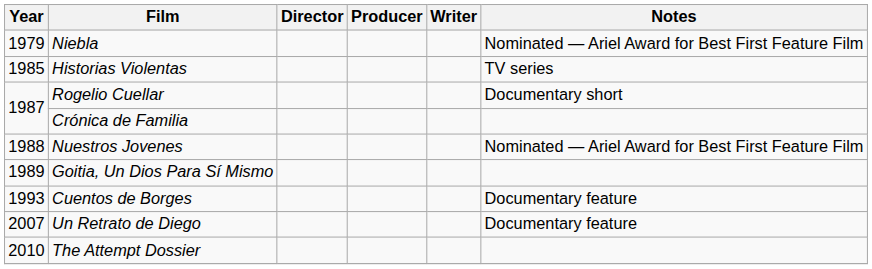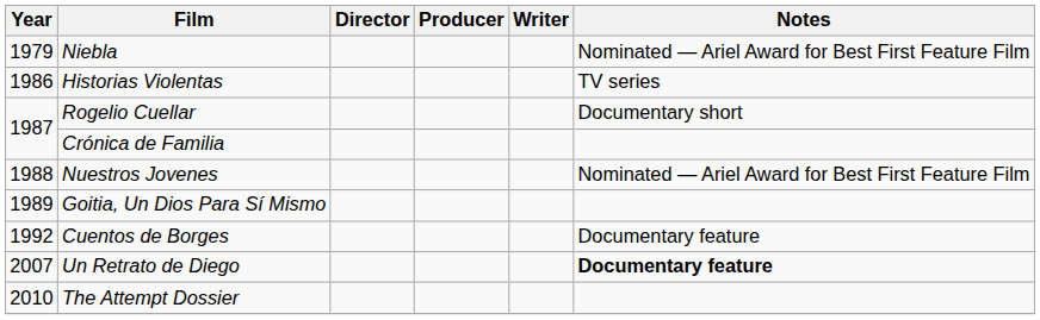 <table class="wikitable">
 <tr>
 <th>Year</th>
 <th>Film</th>
 <th>Director</th>
 <th>Producer</th>
 <th>Writer</th>
 <th>Notes</th>
 </tr>
 <tr>
 <td>1979</td>
 <td><em>Niebla</em></td>
 <td></td>
 <td></td>
 <td></td>
 <td>Nominated — Ariel Award for Best First Feature Film</td>
 </tr>
 <tr>
-<td>1985</td>
+<td>1986</td>
 <td><em>Historias Violentas</em></td>
 <td></td>
 <td></td>
 <td></td>
 <td>TV series</td>
 </tr>
 <tr>
 <td rowspan=2>1987</td>
 <td><em>Rogelio Cuellar</em></td>
 <td></td>
 <td></td>
 <td></td>
 <td>Documentary short</td>
 </tr>
 <tr>
 <td><em>Crónica de Familia</em></td>
 <td></td>
 <td></td>
 <td></td>
 <td></td>
 </tr>
 <tr>
 <td>1988</td>
 <td><em>Nuestros Jovenes</em></td>
 <td></td>
 <td></td>
 <td></td>
 <td>Nominated — Ariel Award for Best First Feature Film</td>
 </tr>
 <tr>
 <td>1989</td>
 <td><em>Goitia, Un Dios Para Sí Mismo</em></td>
 <td></td>
 <td></td>
 <td></td>
 <td></td>
 </tr>
 <tr>
-<td>1993</td>
+<td>1992</td>
 <td><em>Cuentos de Borges</em></td>
 <td></td>
 <td></td>
 <td></td>
 <td>Documentary feature</td>
 </tr>
 <tr>
 <td>2007</td>
 <td><em>Un Retrato de Diego</em></td>
 <td></td>
 <td></td>
 <td></td>
-<td>Documentary feature</td>
+<td><strong>Documentary feature</strong></td>
 </tr>
 <tr>
 <td>2010</td>
 <td><em>The Attempt Dossier</em></td>
 <td></td>
 <td></td>
 <td></td>
 <td></td>
 </tr>
 <tr>
 </tr>
 </table>
